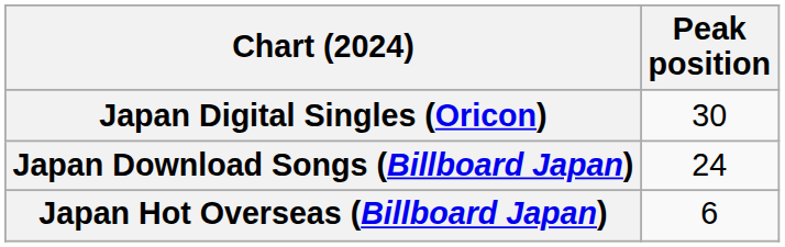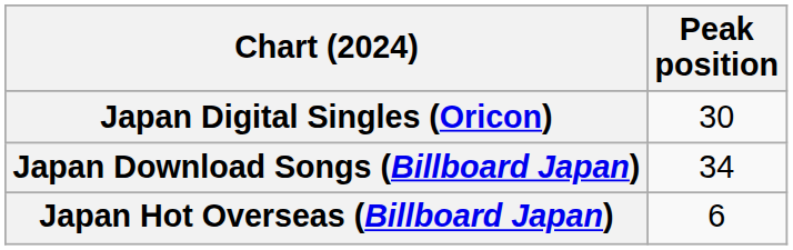 <table class="wikitable sortable plainrowheaders" style="text-align:center">
 <tr>
 <th scope="col">Chart (2024)</th>
 <th scope="col">Peak<br>position</th>
 </tr>
 <tr>
 <th scope="row">Japan Digital Singles (<a href='#'>Oricon</a>)</th>
 <td>30</td>
 </tr>
 <tr>
 <th scope="row">Japan Download Songs (<em><a href='#'>Billboard Japan</a></em>)</th>
-<td>24</td>
+<td>34</td>
 </tr>
 <tr>
 <th scope="row">Japan Hot Overseas (<em><a href='#'>Billboard Japan</a></em>)</th>
 <td>6</td>
 </tr>
 </table>
